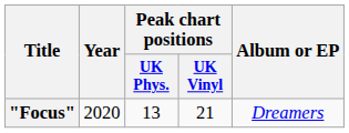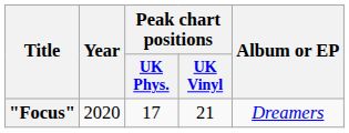 <table class="wikitable plainrowheaders" style="text-align:center;">
 <tr>
 <th scope="col" rowspan="2">Title</th>
 <th scope="col" rowspan="2">Year</th>
 <th scope="col" colspan="2">Peak chart positions</th>
 <th scope="col" rowspan="2">Album or EP</th>
 </tr>
 <tr>
 <th scope="col" style="width:3em;font-size:85%;"><a href='#'>UK<br>Phys.</a><br></th>
 <th scope="col" style="width:3em;font-size:85%;"><a href='#'>UK<br>Vinyl</a><br></th>
 </tr>
 <tr>
 <th scope="row">"Focus"<br></th>
 <td>2020</td>
-<td>13</td>
+<td>17</td>
 <td>21</td>
 <td><em><a href='#'>Dreamers</a></em></td>
 </tr>
 </table>
